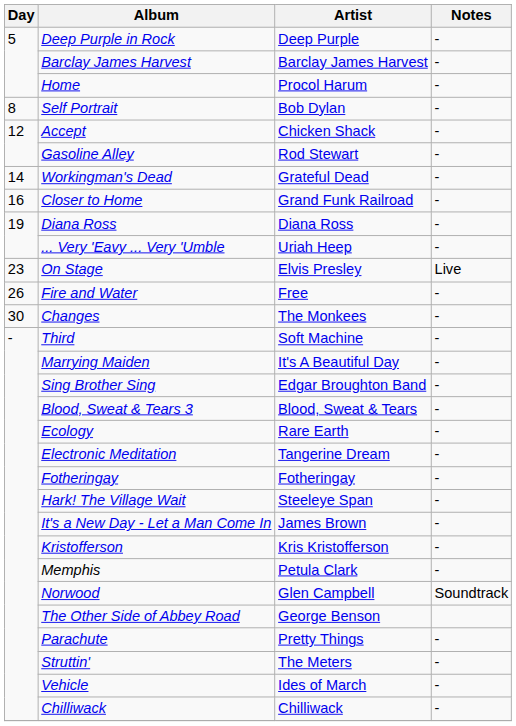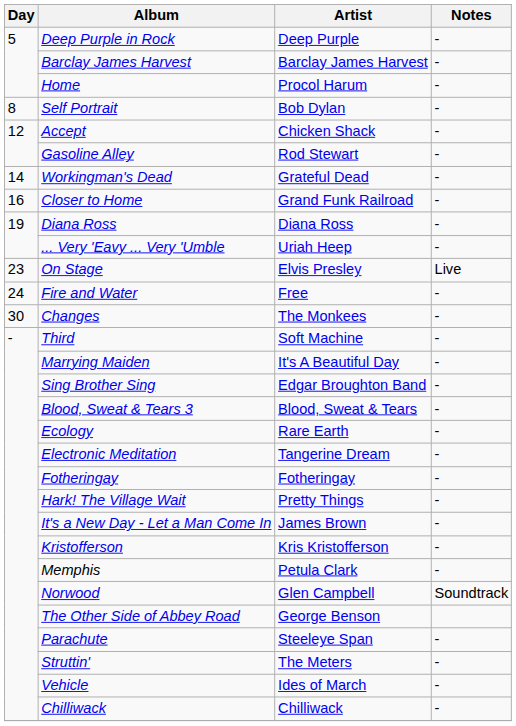 <table class="wikitable">
 <tr>
 <th>Day</th>
 <th>Album</th>
 <th>Artist</th>
 <th>Notes</th>
 </tr>
 <tr>
 <td rowspan="3" valign="top">5</td>
 <td><em><a href='#'>Deep Purple in Rock</a></em></td>
 <td><a href='#'>Deep Purple</a></td>
 <td>-</td>
 </tr>
 <tr>
 <td><em><a href='#'>Barclay James Harvest</a></em></td>
 <td><a href='#'>Barclay James Harvest</a></td>
 <td>-</td>
 </tr>
 <tr>
 <td><em><a href='#'>Home</a></em></td>
 <td><a href='#'>Procol Harum</a></td>
 <td>-</td>
 </tr>
 <tr>
 <td rowspan="1" valign="top">8</td>
 <td><em><a href='#'>Self Portrait</a></em></td>
 <td><a href='#'>Bob Dylan</a></td>
 <td>-</td>
 </tr>
 <tr>
 <td rowspan="2" valign="top">12</td>
 <td><em><a href='#'>Accept</a></em></td>
 <td><a href='#'>Chicken Shack</a></td>
 <td>-</td>
 </tr>
 <tr>
 <td><em><a href='#'>Gasoline Alley</a></em></td>
 <td><a href='#'>Rod Stewart</a></td>
 <td>-</td>
 </tr>
 <tr>
 <td rowspan="1" valign="top">14</td>
 <td><em><a href='#'>Workingman's Dead</a></em></td>
 <td><a href='#'>Grateful Dead</a></td>
 <td>-</td>
 </tr>
 <tr>
 <td rowspan="1" valign="top">16</td>
 <td><em><a href='#'>Closer to Home</a></em></td>
 <td><a href='#'>Grand Funk Railroad</a></td>
 <td>-</td>
 </tr>
 <tr>
 <td rowspan="2" valign="top">19</td>
 <td><em><a href='#'>Diana Ross</a></em></td>
 <td><a href='#'>Diana Ross</a></td>
 <td>-</td>
 </tr>
 <tr>
 <td><em><a href='#'>... Very 'Eavy ... Very 'Umble</a></em></td>
 <td><a href='#'>Uriah Heep</a></td>
 <td>-</td>
 </tr>
 <tr>
 <td rowspan="1" valign="top">23</td>
 <td><em><a href='#'>On Stage</a></em></td>
 <td><a href='#'>Elvis Presley</a></td>
 <td>Live</td>
 </tr>
 <tr>
-<td rowspan="1" valign="top">26</td>
+<td rowspan="1" valign="top">24</td>
 <td><em><a href='#'>Fire and Water</a></em></td>
 <td><a href='#'>Free</a></td>
 <td>-</td>
 </tr>
 <tr>
 <td rowspan="1" valign="top">30</td>
 <td><em><a href='#'>Changes</a></em></td>
 <td><a href='#'>The Monkees</a></td>
 <td>-</td>
 </tr>
 <tr>
 <td rowspan="17" valign="top">-</td>
 <td><em><a href='#'>Third</a></em></td>
 <td><a href='#'>Soft Machine</a></td>
 <td>-</td>
 </tr>
 <tr>
 <td><em><a href='#'>Marrying Maiden</a></em></td>
 <td><a href='#'>It's A Beautiful Day</a></td>
 <td>-</td>
 </tr>
 <tr>
 <td><em><a href='#'>Sing Brother Sing</a></em></td>
 <td><a href='#'>Edgar Broughton Band</a></td>
 <td>-</td>
 </tr>
 <tr>
 <td><em><a href='#'>Blood, Sweat & Tears 3</a></em></td>
 <td><a href='#'>Blood, Sweat & Tears</a></td>
 <td>-</td>
 </tr>
 <tr>
 <td><em><a href='#'>Ecology</a></em></td>
 <td><a href='#'>Rare Earth</a></td>
 <td>-</td>
 </tr>
 <tr>
 <td><em><a href='#'>Electronic Meditation</a></em></td>
 <td><a href='#'>Tangerine Dream</a></td>
 <td>-</td>
 </tr>
 <tr>
 <td><em><a href='#'>Fotheringay</a></em></td>
 <td><a href='#'>Fotheringay</a></td>
 <td>-</td>
 </tr>
 <tr>
 <td><em><a href='#'>Hark! The Village Wait</a></em></td>
-<td><a href='#'>Steeleye Span</a></td>
+<td><a href='#'>Pretty Things</a></td>
 <td>-</td>
 </tr>
 <tr>
 <td><em><a href='#'>It's a New Day - Let a Man Come In</a></em></td>
 <td><a href='#'>James Brown</a></td>
 <td>-</td>
 </tr>
 <tr>
 <td><em><a href='#'>Kristofferson</a></em></td>
 <td><a href='#'>Kris Kristofferson</a></td>
 <td>-</td>
 </tr>
 <tr>
 <td><em>Memphis</em></td>
 <td><a href='#'>Petula Clark</a></td>
 <td>-</td>
 </tr>
 <tr>
 <td><em><a href='#'>Norwood</a></em></td>
 <td><a href='#'>Glen Campbell</a></td>
 <td>Soundtrack</td>
 </tr>
 <tr>
 <td><em><a href='#'>The Other Side of Abbey Road</a></em></td>
 <td><a href='#'>George Benson</a></td>
 <td></td>
 </tr>
 <tr>
 <td><em><a href='#'>Parachute</a></em></td>
-<td><a href='#'>Pretty Things</a></td>
+<td><a href='#'>Steeleye Span</a></td>
 <td>-</td>
 </tr>
 <tr>
 <td><em><a href='#'>Struttin'</a></em></td>
 <td><a href='#'>The Meters</a></td>
 <td>-</td>
 </tr>
 <tr>
 <td><em><a href='#'>Vehicle</a></em></td>
 <td><a href='#'>Ides of March</a></td>
 <td>-</td>
 </tr>
 <tr>
 <td><em><a href='#'>Chilliwack</a></em></td>
 <td><a href='#'>Chilliwack</a></td>
 <td>-</td>
 </tr>
 <tr>
 </tr>
 </table>
